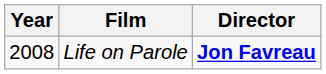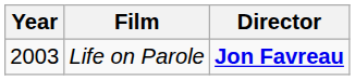 <table class="wikitable">
 <tr>
 <th>Year</th>
 <th>Film</th>
 <th>Director</th>
 </tr>
 <tr>
-<td>2008</td>
+<td>2003</td>
 <td><em>Life on Parole</em></td>
 <td><strong><a href='#'>Jon Favreau</a></strong></td>
 </tr>
 </table>
